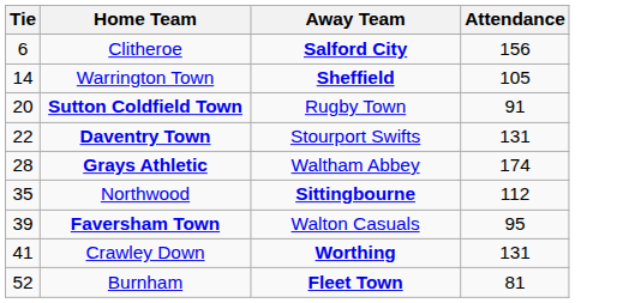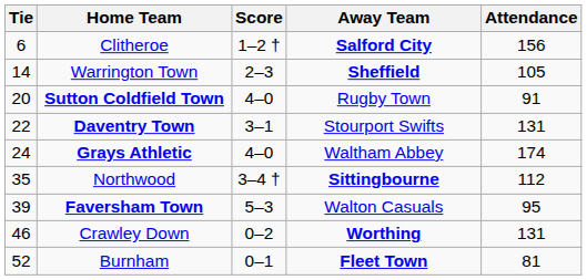 <table class="wikitable" style="text-align:center;">
 <tr>
 <th width=20>Tie</th>
 <th width=175>Home Team</th>
+<th width=20>Score</th>
 <th width=175>Away Team</th>
 <th width=20>Attendance</th>
 </tr>
 <tr>
 <td>6</td>
 <td><a href='#'>Clitheroe</a></td>
+<td>1–2 †</td>
 <td><strong><a href='#'>Salford City</a></strong></td>
 <td>156</td>
 </tr>
 <tr>
 <td>14</td>
 <td><a href='#'>Warrington Town</a></td>
+<td>2–3</td>
 <td><strong><a href='#'>Sheffield</a></strong></td>
 <td>105</td>
 </tr>
 <tr>
 <td>20</td>
 <td><strong><a href='#'>Sutton Coldfield Town</a></strong></td>
+<td>4–0</td>
 <td><a href='#'>Rugby Town</a></td>
 <td>91</td>
 </tr>
 <tr>
 <td>22</td>
 <td><strong><a href='#'>Daventry Town</a></strong></td>
+<td>3–1</td>
 <td><a href='#'>Stourport Swifts</a></td>
 <td>131</td>
 </tr>
 <tr>
-<td>28</td>
+<td>24</td>
 <td><strong><a href='#'>Grays Athletic</a></strong></td>
+<td>4–0</td>
 <td><a href='#'>Waltham Abbey</a></td>
 <td>174</td>
 </tr>
 <tr>
 <td>35</td>
 <td><a href='#'>Northwood</a></td>
+<td>3–4 †</td>
 <td><strong><a href='#'>Sittingbourne</a></strong></td>
 <td>112</td>
 </tr>
 <tr>
 <td>39</td>
 <td><strong><a href='#'>Faversham Town</a></strong></td>
+<td>5–3</td>
 <td><a href='#'>Walton Casuals</a></td>
 <td>95</td>
 </tr>
 <tr>
-<td>41</td>
+<td>46</td>
 <td><a href='#'>Crawley Down</a></td>
+<td>0–2</td>
 <td><strong><a href='#'>Worthing</a></strong></td>
 <td>131</td>
 </tr>
 <tr>
 <td>52</td>
 <td><a href='#'>Burnham</a></td>
+<td>0–1</td>
 <td><strong><a href='#'>Fleet Town</a></strong></td>
 <td>81</td>
 </tr>
 </table>
